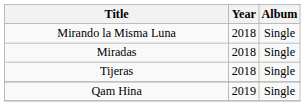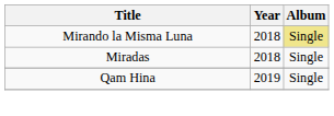 <table class="wikitable plainrowheaders" style="text-align:center;">
 <tr>
 <th style="width:18em;">Title</th>
 <th style="width:1em;">Year</th>
 <th style="width:1em;">Album</th>
 </tr>
 <tr>
 <td scope="row">Mirando la Misma Luna</td>
 <td>2018</td>
-<td>Single</td>
+<td style="background: khaki;">Single</td>
 </tr>
 <tr>
 <td scope="row">Miradas</td>
-<td>2018</td>
-<td>Single</td>
-</tr>
-<tr>
-<td scope="row">Tijeras</td>
 <td>2018</td>
 <td>Single</td>
 </tr>
 <tr>
 </tr>
 <tr>
 <td scope="row">Qam Hina</td>
 <td>2019</td>
 <td>Single</td>
 </tr>
 <tr>
 </tr>
 </table>
